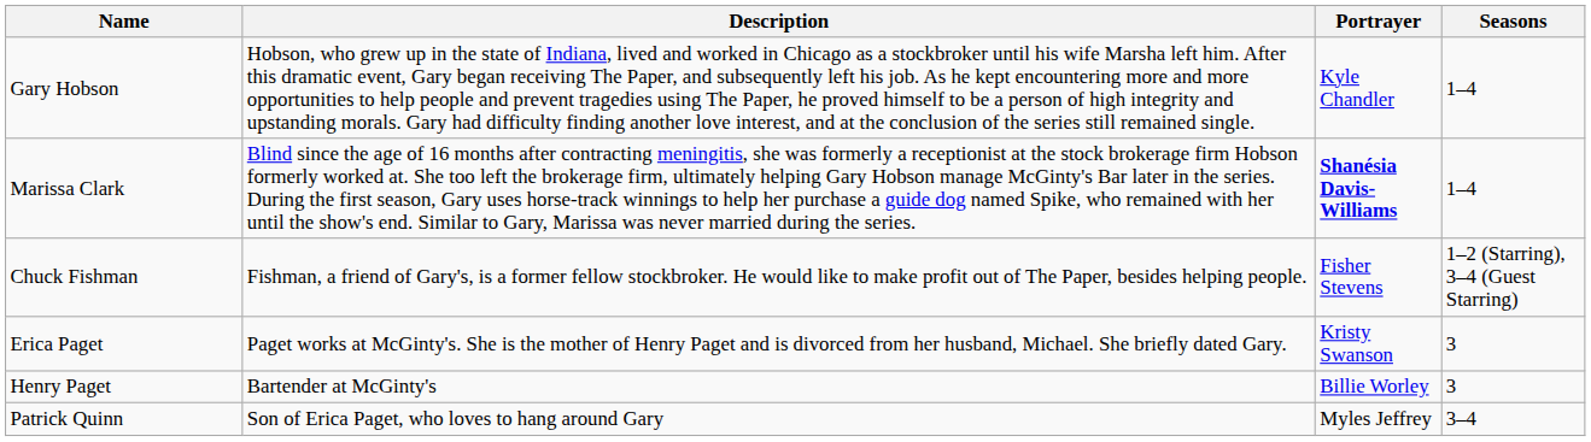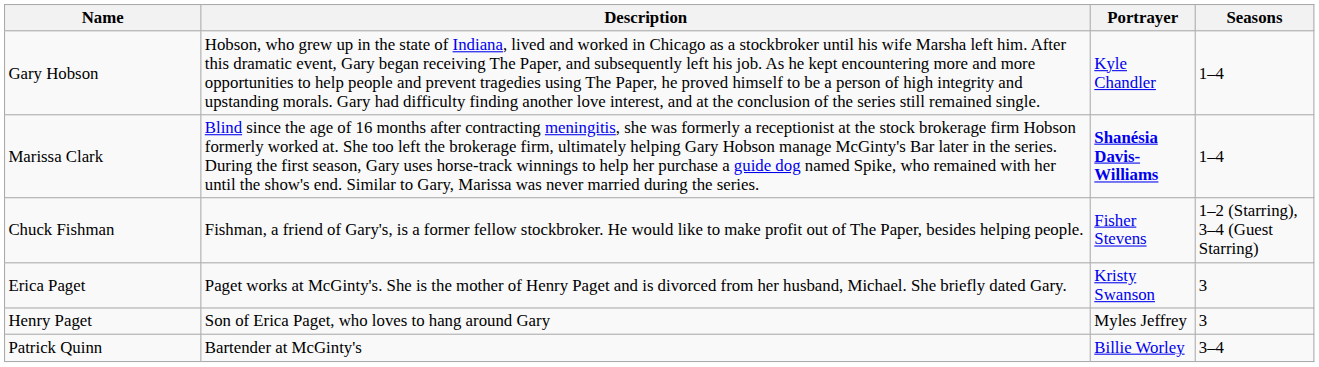 <table class="wikitable">
 <tr>
 <th width=15%>Name</th>
 <th>Description</th>
 <th>Portrayer</th>
 <th>Seasons</th>
 </tr>
 <tr>
 <td>Gary Hobson</td>
 <td>Hobson, who grew up in the state of <a href='#'>Indiana</a>, lived and worked in Chicago as a stockbroker until his wife Marsha left him. After this dramatic event, Gary began receiving The Paper, and subsequently left his job. As he kept encountering more and more opportunities to help people and prevent tragedies using The Paper, he proved himself to be a person of high integrity and upstanding morals. Gary had difficulty finding another love interest, and at the conclusion of the series still remained single.</td>
 <td><a href='#'>Kyle Chandler</a></td>
 <td>1–4 </td>
 </tr>
 <tr>
 <td>Marissa Clark</td>
 <td><a href='#'>Blind</a> since the age of 16 months after contracting <a href='#'>meningitis</a>, she was formerly a receptionist at the stock brokerage firm Hobson formerly worked at. She too left the brokerage firm, ultimately helping Gary Hobson manage McGinty's Bar later in the series. During the first season, Gary uses horse-track winnings to help her purchase a <a href='#'>guide dog</a> named Spike, who remained with her  until the show's end. Similar to Gary, Marissa was never married during the series.</td>
 <td><strong><a href='#'>Shanésia Davis-Williams</a></strong></td>
 <td>1–4</td>
 </tr>
 <tr>
 <td>Chuck Fishman</td>
 <td>Fishman, a friend of Gary's, is a former fellow stockbroker. He would like to make profit out of The Paper, besides helping people.</td>
 <td><a href='#'>Fisher Stevens</a></td>
 <td>1–2 (Starring), 3–4 (Guest Starring)</td>
 </tr>
 <tr>
 <td>Erica Paget</td>
 <td>Paget works at McGinty's.  She is the mother of Henry Paget and is divorced from her husband, Michael. She briefly dated Gary.</td>
 <td><a href='#'>Kristy Swanson</a></td>
 <td>3</td>
 </tr>
 <tr>
 <td>Henry Paget</td>
-<td>Bartender at McGinty's</td>
-<td><a href='#'>Billie Worley</a></td>
+<td>Son of Erica Paget, who loves to hang around Gary</td>
+<td>Myles Jeffrey</td>
 <td>3</td>
 </tr>
 <tr>
 <td>Patrick Quinn</td>
-<td>Son of Erica Paget, who loves to hang around Gary</td>
-<td>Myles Jeffrey</td>
+<td>Bartender at McGinty's</td>
+<td><a href='#'>Billie Worley</a></td>
 <td>3–4</td>
 </tr>
 </table>
